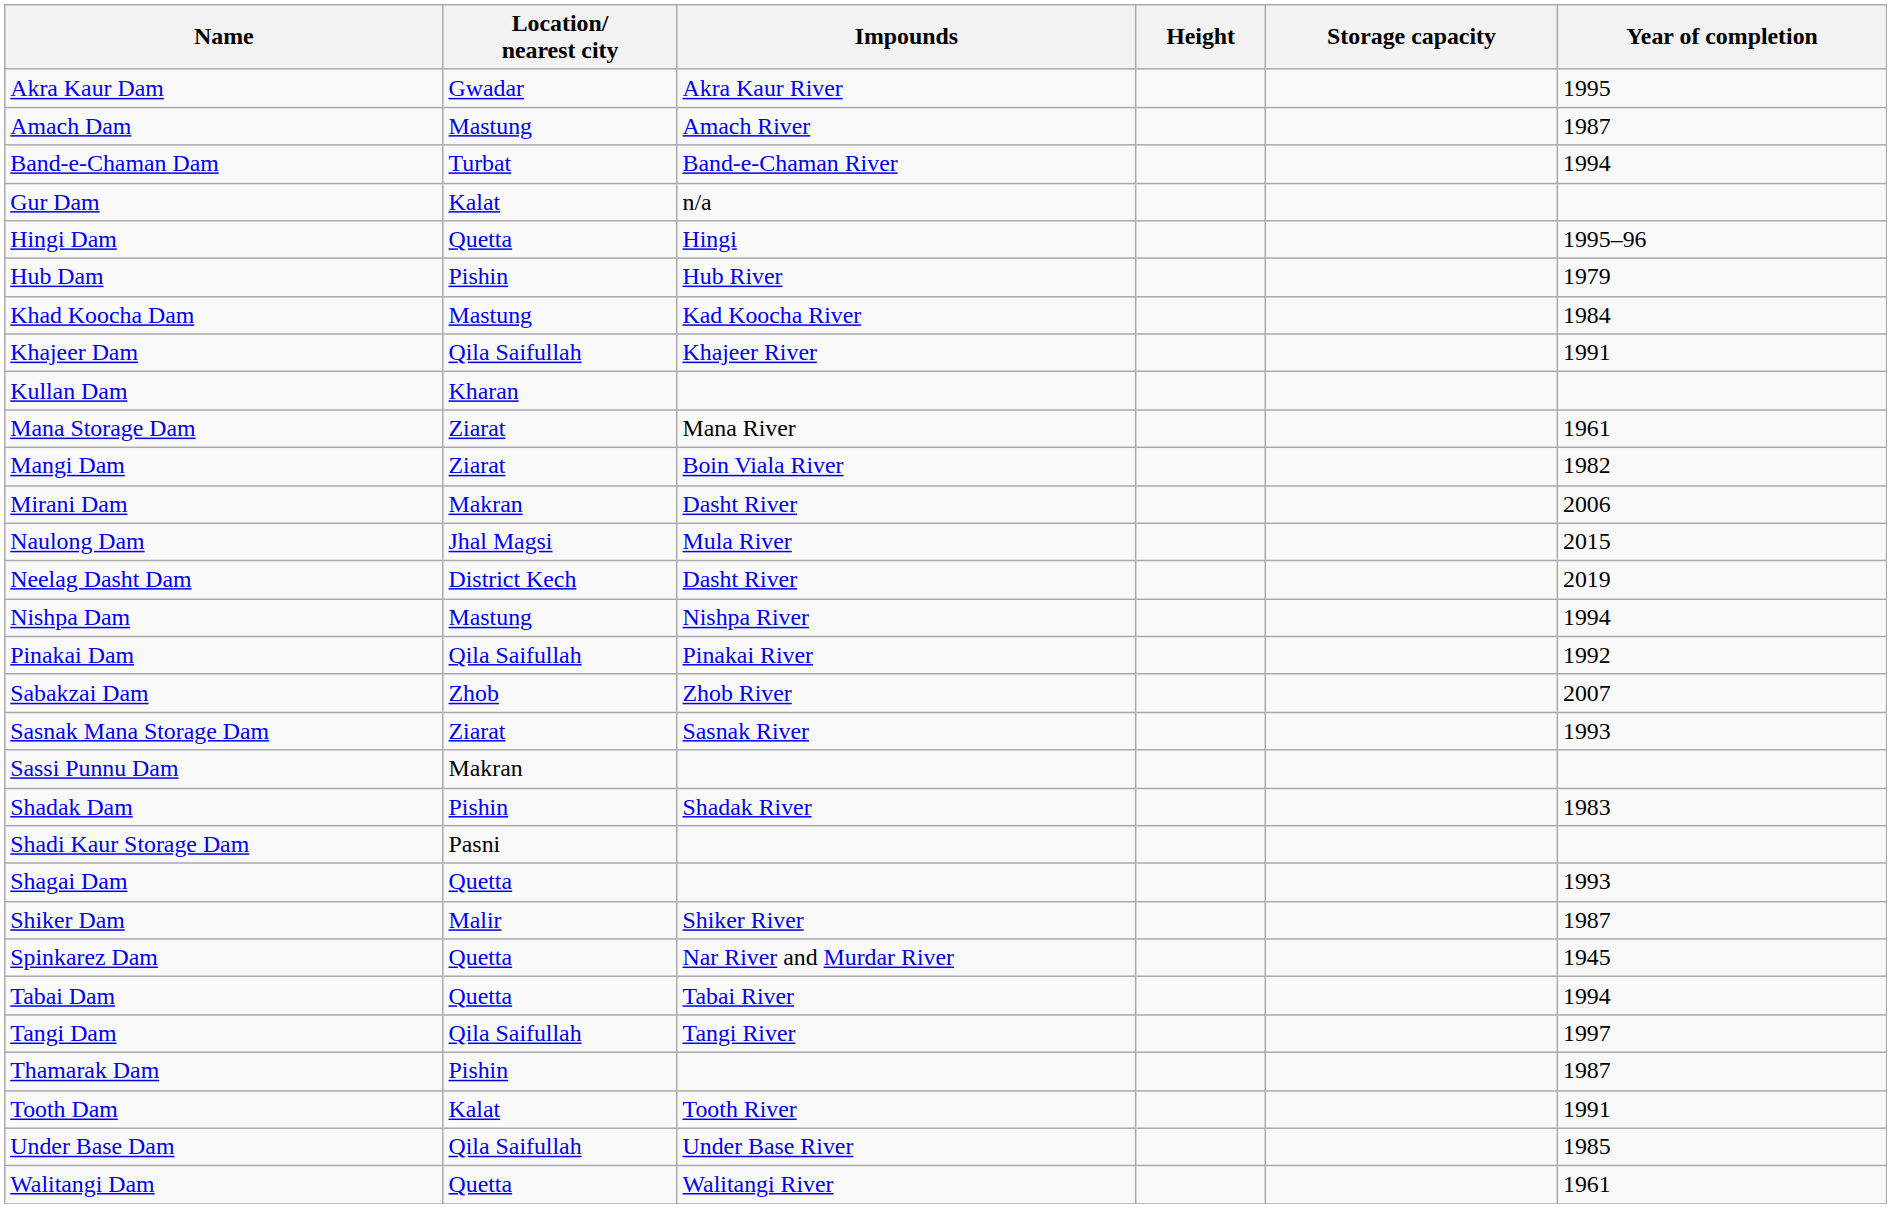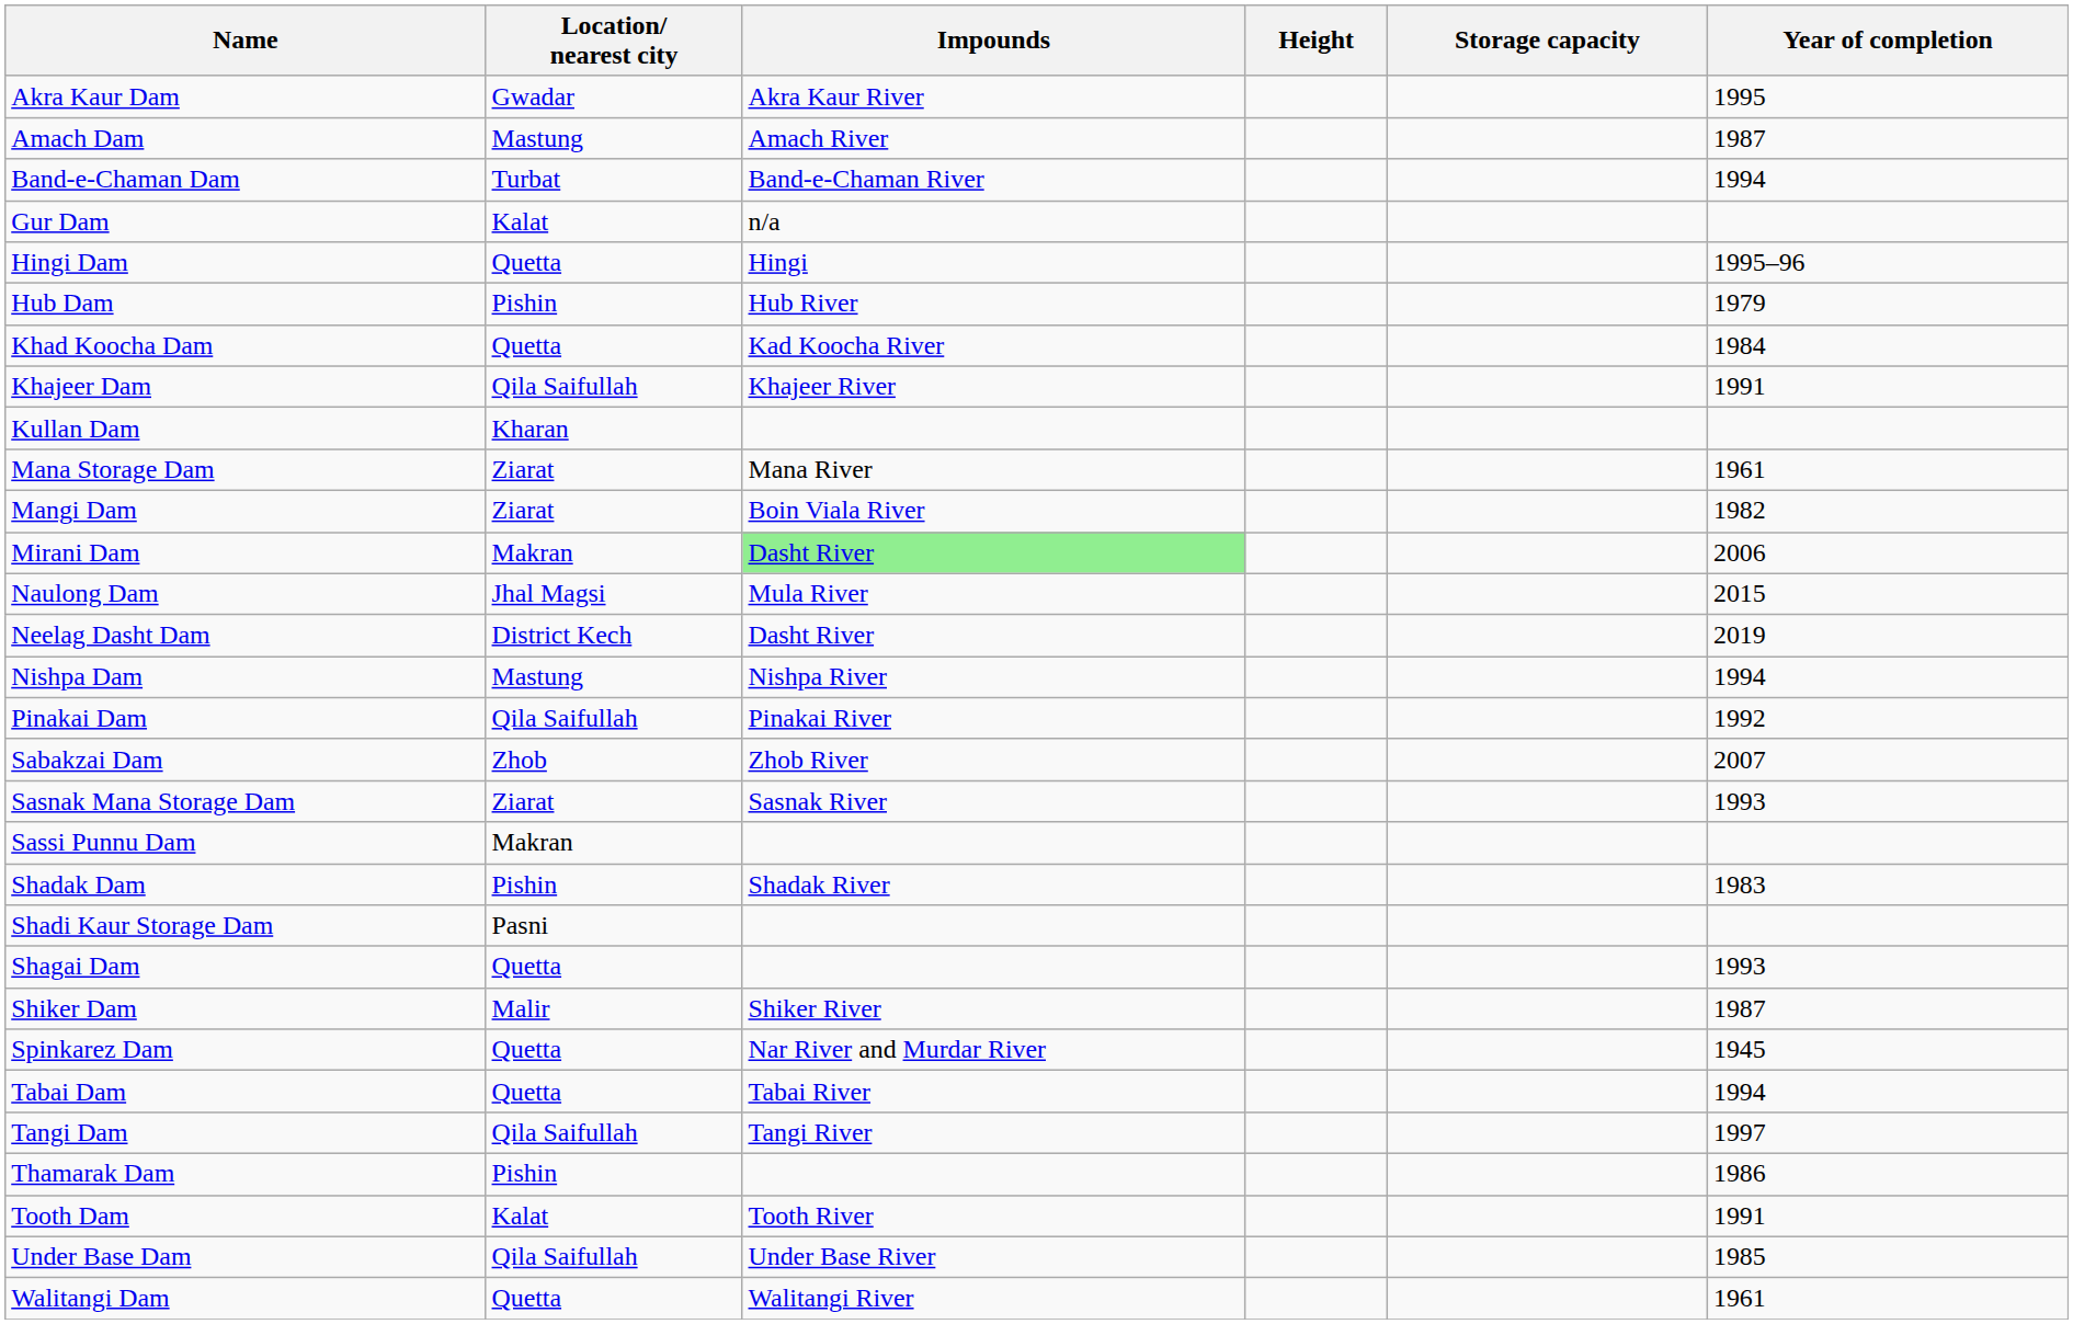 <table class="wikitable sortable" style="width:100%">
 <tr>
 <th>Name</th>
 <th>Location/<br>nearest city</th>
 <th>Impounds</th>
 <th>Height</th>
 <th>Storage capacity</th>
 <th>Year of completion</th>
 </tr>
 <tr>
 <td><a href='#'>Akra Kaur Dam</a></td>
 <td><a href='#'>Gwadar</a></td>
 <td><a href='#'>Akra Kaur River</a></td>
 <td></td>
 <td></td>
 <td>1995</td>
 </tr>
 <tr>
 <td><a href='#'>Amach Dam</a></td>
 <td><a href='#'>Mastung</a></td>
 <td><a href='#'>Amach River</a></td>
 <td></td>
 <td></td>
 <td>1987</td>
 </tr>
 <tr>
 <td><a href='#'>Band-e-Chaman Dam</a></td>
 <td><a href='#'>Turbat</a></td>
 <td><a href='#'>Band-e-Chaman River</a></td>
 <td></td>
 <td></td>
 <td>1994</td>
 </tr>
 <tr>
 <td><a href='#'>Gur Dam</a></td>
 <td><a href='#'>Kalat</a></td>
 <td>n/a</td>
 <td></td>
 <td></td>
 <td></td>
 </tr>
 <tr>
 <td><a href='#'>Hingi Dam</a></td>
 <td><a href='#'>Quetta</a></td>
 <td><a href='#'>Hingi</a></td>
 <td></td>
 <td></td>
 <td>1995–96</td>
 </tr>
 <tr>
 <td><a href='#'>Hub Dam</a></td>
 <td><a href='#'>Pishin</a></td>
 <td><a href='#'>Hub River</a></td>
 <td></td>
 <td></td>
 <td>1979</td>
 </tr>
 <tr>
 <td><a href='#'>Khad Koocha Dam</a></td>
-<td><a href='#'>Mastung</a></td>
+<td><a href='#'>Quetta</a></td>
 <td><a href='#'>Kad Koocha River</a></td>
 <td></td>
 <td></td>
 <td>1984</td>
 </tr>
 <tr>
 <td><a href='#'>Khajeer Dam</a></td>
 <td><a href='#'>Qila Saifullah</a></td>
 <td><a href='#'>Khajeer River</a></td>
 <td></td>
 <td></td>
 <td>1991</td>
 </tr>
 <tr>
 <td><a href='#'>Kullan Dam</a></td>
 <td><a href='#'>Kharan</a></td>
 <td></td>
 <td></td>
 <td></td>
 <td></td>
 </tr>
 <tr>
 <td><a href='#'>Mana Storage Dam</a></td>
 <td><a href='#'>Ziarat</a></td>
 <td>Mana River</td>
 <td></td>
 <td></td>
 <td>1961</td>
 </tr>
 <tr>
 <td><a href='#'>Mangi Dam</a></td>
 <td><a href='#'>Ziarat</a></td>
 <td><a href='#'>Boin Viala River</a></td>
 <td></td>
 <td></td>
 <td>1982</td>
 </tr>
 <tr>
 <td><a href='#'>Mirani Dam</a></td>
 <td><a href='#'>Makran</a></td>
-<td><a href='#'>Dasht River</a></td>
+<td style="background: lightgreen;"><a href='#'>Dasht River</a></td>
 <td></td>
 <td></td>
 <td>2006</td>
 </tr>
 <tr>
 <td><a href='#'>Naulong Dam</a></td>
 <td><a href='#'>Jhal Magsi</a></td>
 <td><a href='#'>Mula River</a></td>
 <td></td>
 <td></td>
 <td>2015</td>
 </tr>
 <tr>
 <td><a href='#'>Neelag Dasht Dam</a></td>
 <td><a href='#'>District Kech</a></td>
 <td><a href='#'>Dasht River</a></td>
 <td></td>
 <td></td>
 <td>2019</td>
 </tr>
 <tr>
 <td><a href='#'>Nishpa Dam</a></td>
 <td><a href='#'>Mastung</a></td>
 <td><a href='#'>Nishpa River</a></td>
 <td></td>
 <td></td>
 <td>1994</td>
 </tr>
 <tr>
 <td><a href='#'>Pinakai Dam</a></td>
 <td><a href='#'>Qila Saifullah</a></td>
 <td><a href='#'>Pinakai River</a></td>
 <td></td>
 <td></td>
 <td>1992</td>
 </tr>
 <tr>
 <td><a href='#'>Sabakzai Dam</a></td>
 <td><a href='#'>Zhob</a></td>
 <td><a href='#'>Zhob River</a></td>
 <td></td>
 <td></td>
 <td>2007</td>
 </tr>
 <tr>
 <td><a href='#'>Sasnak Mana Storage Dam</a></td>
 <td><a href='#'>Ziarat</a></td>
 <td><a href='#'>Sasnak River</a></td>
 <td></td>
 <td></td>
 <td>1993</td>
 </tr>
 <tr>
 <td><a href='#'>Sassi Punnu Dam</a></td>
 <td>Makran</td>
 <td></td>
 <td></td>
 <td></td>
 <td></td>
 </tr>
 <tr>
 <td><a href='#'>Shadak Dam</a></td>
 <td><a href='#'>Pishin</a></td>
 <td><a href='#'>Shadak River</a></td>
 <td></td>
 <td></td>
 <td>1983</td>
 </tr>
 <tr>
 <td><a href='#'>Shadi Kaur Storage Dam</a></td>
 <td>Pasni</td>
 <td></td>
 <td></td>
 <td></td>
 <td></td>
 </tr>
 <tr>
 <td><a href='#'>Shagai Dam</a></td>
 <td><a href='#'>Quetta</a></td>
 <td></td>
 <td></td>
 <td></td>
 <td>1993</td>
 </tr>
 <tr>
 <td><a href='#'>Shiker Dam</a></td>
 <td><a href='#'>Malir</a></td>
 <td><a href='#'>Shiker River</a></td>
 <td></td>
 <td></td>
 <td>1987</td>
 </tr>
 <tr>
 <td><a href='#'>Spinkarez Dam</a></td>
 <td><a href='#'>Quetta</a></td>
 <td><a href='#'>Nar River</a> and <a href='#'>Murdar River</a></td>
 <td></td>
 <td></td>
 <td>1945</td>
 </tr>
 <tr>
 <td><a href='#'>Tabai Dam</a></td>
 <td><a href='#'>Quetta</a></td>
 <td><a href='#'>Tabai River</a></td>
 <td></td>
 <td></td>
 <td>1994</td>
 </tr>
 <tr>
 <td><a href='#'>Tangi Dam</a></td>
 <td><a href='#'>Qila Saifullah</a></td>
 <td><a href='#'>Tangi River</a></td>
 <td></td>
 <td></td>
 <td>1997</td>
 </tr>
 <tr>
 <td><a href='#'>Thamarak Dam</a></td>
 <td><a href='#'>Pishin</a></td>
 <td></td>
 <td></td>
 <td></td>
-<td>1987</td>
+<td>1986</td>
 </tr>
 <tr>
 <td><a href='#'>Tooth Dam</a></td>
 <td><a href='#'>Kalat</a></td>
 <td><a href='#'>Tooth River</a></td>
 <td></td>
 <td></td>
 <td>1991</td>
 </tr>
 <tr>
 <td><a href='#'>Under Base Dam</a></td>
 <td><a href='#'>Qila Saifullah</a></td>
 <td><a href='#'>Under Base River</a></td>
 <td></td>
 <td></td>
 <td>1985</td>
 </tr>
 <tr>
 <td><a href='#'>Walitangi Dam</a></td>
 <td><a href='#'>Quetta</a></td>
 <td><a href='#'>Walitangi River</a></td>
 <td></td>
 <td></td>
 <td>1961</td>
 </tr>
 <tr>
 </tr>
 </table>
